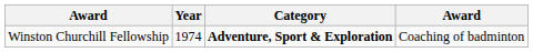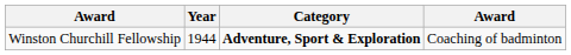 <table class="wikitable">
 <tr>
 <th>Award</th>
 <th>Year</th>
 <th>Category</th>
 <th>Award</th>
 </tr>
 <tr>
 <td>Winston Churchill Fellowship</td>
-<td>1974</td>
+<td>1944</td>
 <td><strong>Adventure, Sport & Exploration</strong></td>
 <td>Coaching of badminton</td>
 </tr>
 </table>
